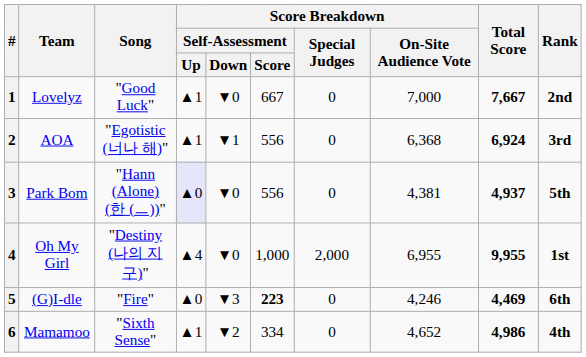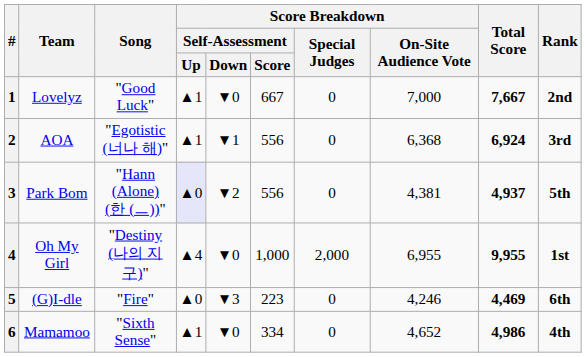 <table class="wikitable plainrowheaders sortable" style="text-align:center">
 <tr>
 <th scope="col" rowspan="3">#</th>
 <th scope="col" rowspan="3">Team</th>
 <th scope="col" rowspan="3">Song</th>
 <th scope="col" colspan="5">Score Breakdown</th>
 <th scope="col" rowspan="3">Total Score<br></th>
 <th scope="col" rowspan="3">Rank</th>
 </tr>
 <tr>
 <th scope="col" colspan="3">Self-Assessment<br></th>
 <th scope="col" rowspan="2">Special Judges<br></th>
 <th scope="col" rowspan="2">On-Site Audience Vote<br></th>
 </tr>
 <tr>
 <th scope="col">Up</th>
 <th scope="col">Down</th>
 <th scope="col">Score</th>
 </tr>
 <tr>
 <th style="text-align:center" scope="row"><strong>1</strong></th>
 <td><a href='#'>Lovelyz</a></td>
 <td>"<a href='#'>Good Luck</a>"<br></td>
 <td>▲1</td>
 <td>▼0</td>
 <td>667</td>
 <td>0</td>
 <td>7,000</td>
 <td><strong>7,667</strong></td>
 <td><strong>2nd</strong></td>
 </tr>
 <tr>
 <th style="text-align:center" scope="row"><strong>2</strong></th>
 <td><a href='#'>AOA</a></td>
 <td>"<a href='#'>Egotistic<br>(너나 해)</a>"<br></td>
 <td>▲1</td>
 <td>▼1</td>
 <td>556</td>
 <td>0</td>
 <td>6,368</td>
 <td><strong>6,924</strong></td>
 <td><strong>3rd</strong></td>
 </tr>
 <tr>
 <th style="text-align:center" scope="row"><strong>3</strong></th>
 <td><a href='#'>Park Bom</a></td>
 <td>"<a href='#'>Hann (Alone)<br>(한 (ㅡ))</a>"<br></td>
 <td style="background: lavender;">▲0</td>
-<td>▼0</td>
+<td>▼2</td>
 <td>556</td>
 <td>0</td>
 <td>4,381</td>
 <td><strong>4,937</strong></td>
 <td><strong>5th</strong></td>
 </tr>
 <tr>
 <th style="text-align:center" scope="row"><strong>4</strong></th>
 <td><a href='#'>Oh My Girl</a></td>
 <td>"<a href='#'>Destiny<br>(나의 지구)</a>"<br></td>
 <td>▲4</td>
 <td>▼0</td>
 <td>1,000</td>
 <td>2,000</td>
 <td>6,955</td>
 <td><strong>9,955</strong></td>
 <td><strong>1st</strong></td>
 </tr>
 <tr>
 <th style="text-align:center" scope="row"><strong>5</strong></th>
 <td><a href='#'>(G)I-dle</a></td>
 <td>"<a href='#'>Fire</a>"<br></td>
 <td>▲0</td>
 <td>▼3</td>
-<td><strong>223</strong></td>
+<td>223</td>
 <td>0</td>
 <td>4,246</td>
 <td><strong>4,469</strong></td>
 <td><strong>6th</strong></td>
 </tr>
 <tr>
 <th style="text-align:center" scope="row"><strong>6</strong></th>
 <td><a href='#'>Mamamoo</a></td>
 <td>"<a href='#'>Sixth Sense</a>"<br></td>
 <td>▲1</td>
-<td>▼2</td>
+<td>▼0</td>
 <td>334</td>
 <td>0</td>
 <td>4,652</td>
 <td><strong>4,986</strong></td>
 <td><strong>4th</strong></td>
 </tr>
 </table>
